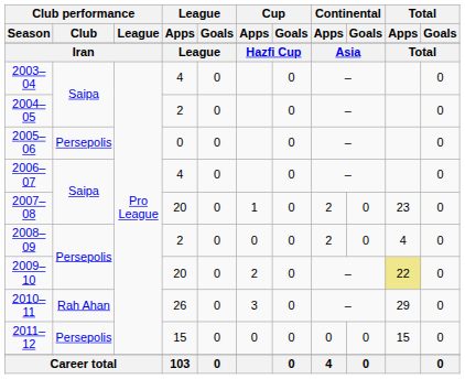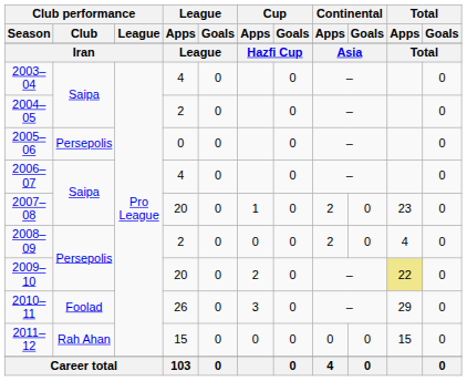 <table class="wikitable" style="text-align:center">
 <tr>
 <th colspan=3>Club performance</th>
 <th colspan=2>League</th>
 <th colspan=2>Cup</th>
 <th colspan=2>Continental</th>
 <th colspan=2>Total</th>
 </tr>
 <tr>
 <th>Season</th>
 <th>Club</th>
 <th>League</th>
 <th>Apps</th>
 <th>Goals</th>
 <th>Apps</th>
 <th>Goals</th>
 <th>Apps</th>
 <th>Goals</th>
 <th>Apps</th>
 <th>Goals</th>
 </tr>
 <tr>
 </tr>
 <tr>
 <th colspan=3>Iran</th>
 <th colspan=2>League</th>
 <th colspan=2><a href='#'>Hazfi Cup</a></th>
 <th colspan=2><a href='#'>Asia</a></th>
 <th colspan=2>Total</th>
 </tr>
 <tr>
 <td><a href='#'>2003–04</a></td>
 <td rowspan="2"><a href='#'>Saipa</a></td>
 <td rowspan="9"><a href='#'>Pro League</a></td>
 <td>4</td>
 <td>0</td>
 <td></td>
 <td>0</td>
 <td colspan="2">–</td>
 <td></td>
 <td>0</td>
 </tr>
 <tr>
 <td><a href='#'>2004–05</a></td>
 <td>2</td>
 <td>0</td>
 <td></td>
 <td>0</td>
 <td colspan="2">–</td>
 <td></td>
 <td>0</td>
 </tr>
 <tr>
 <td><a href='#'>2005–06</a></td>
 <td rowspan="1"><a href='#'>Persepolis</a></td>
 <td>0</td>
 <td>0</td>
 <td></td>
 <td>0</td>
 <td colspan="2">–</td>
 <td></td>
 <td>0</td>
 </tr>
 <tr>
 <td><a href='#'>2006–07</a></td>
 <td rowspan="2"><a href='#'>Saipa</a></td>
 <td>4</td>
 <td>0</td>
 <td></td>
 <td>0</td>
 <td colspan="2">–</td>
 <td></td>
 <td>0</td>
 </tr>
 <tr>
 <td><a href='#'>2007–08</a></td>
 <td>20</td>
 <td>0</td>
 <td>1</td>
 <td>0</td>
 <td>2</td>
 <td>0</td>
 <td>23</td>
 <td>0</td>
 </tr>
 <tr>
 <td><a href='#'>2008–09</a></td>
 <td rowspan="2"><a href='#'>Persepolis</a></td>
 <td>2</td>
 <td>0</td>
 <td>0</td>
 <td>0</td>
 <td>2</td>
 <td>0</td>
 <td>4</td>
 <td>0</td>
 </tr>
 <tr>
 <td><a href='#'>2009–10</a></td>
 <td>20</td>
 <td>0</td>
 <td>2</td>
 <td>0</td>
 <td colspan="2">–</td>
 <td style="background: khaki;">22</td>
 <td>0</td>
 </tr>
 <tr>
 <td><a href='#'>2010–11</a></td>
-<td rowspan="1"><a href='#'>Rah Ahan</a></td>
+<td rowspan="1"><a href='#'>Foolad</a></td>
 <td>26</td>
 <td>0</td>
 <td>3</td>
 <td>0</td>
 <td colspan="2">–</td>
 <td>29</td>
 <td>0</td>
 </tr>
 <tr>
 <td><a href='#'>2011–12</a></td>
-<td rowspan="1"><a href='#'>Persepolis</a></td>
+<td rowspan="1"><a href='#'>Rah Ahan</a></td>
 <td>15</td>
 <td>0</td>
 <td>0</td>
 <td>0</td>
 <td>0</td>
 <td>0</td>
 <td>15</td>
 <td>0</td>
 </tr>
 <tr>
 </tr>
 <tr>
 <th colspan=3>Career total</th>
 <th>103</th>
 <th>0</th>
 <th></th>
 <th>0</th>
 <th>4</th>
 <th>0</th>
 <th></th>
 <th>0</th>
 </tr>
 </table>
